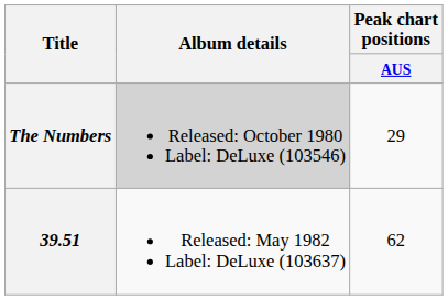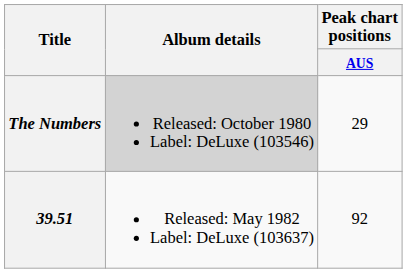 <table class="wikitable plainrowheaders" style="text-align:center;" border="1">
 <tr>
 <th scope="col" rowspan="2">Title</th>
 <th scope="col" rowspan="2">Album details</th>
 <th scope="col" colspan="1">Peak chart<br>positions</th>
 </tr>
 <tr>
 <th scope="col" style="text-align:center;"><small><a href='#'>AUS</a><br></small></th>
 </tr>
 <tr>
 <th scope="row"><em>The Numbers</em></th>
 <td style="background: lightgrey;"><br><ul><li>Released: October 1980</li><li>Label: DeLuxe (103546)</li></ul></td>
 <td align="center">29</td>
 </tr>
 <tr>
 <th scope="row"><em>39.51</em></th>
 <td><br><ul><li>Released: May 1982</li><li>Label: DeLuxe (103637)</li></ul></td>
-<td align="center">62</td>
+<td align="center">92</td>
 </tr>
 </table>
